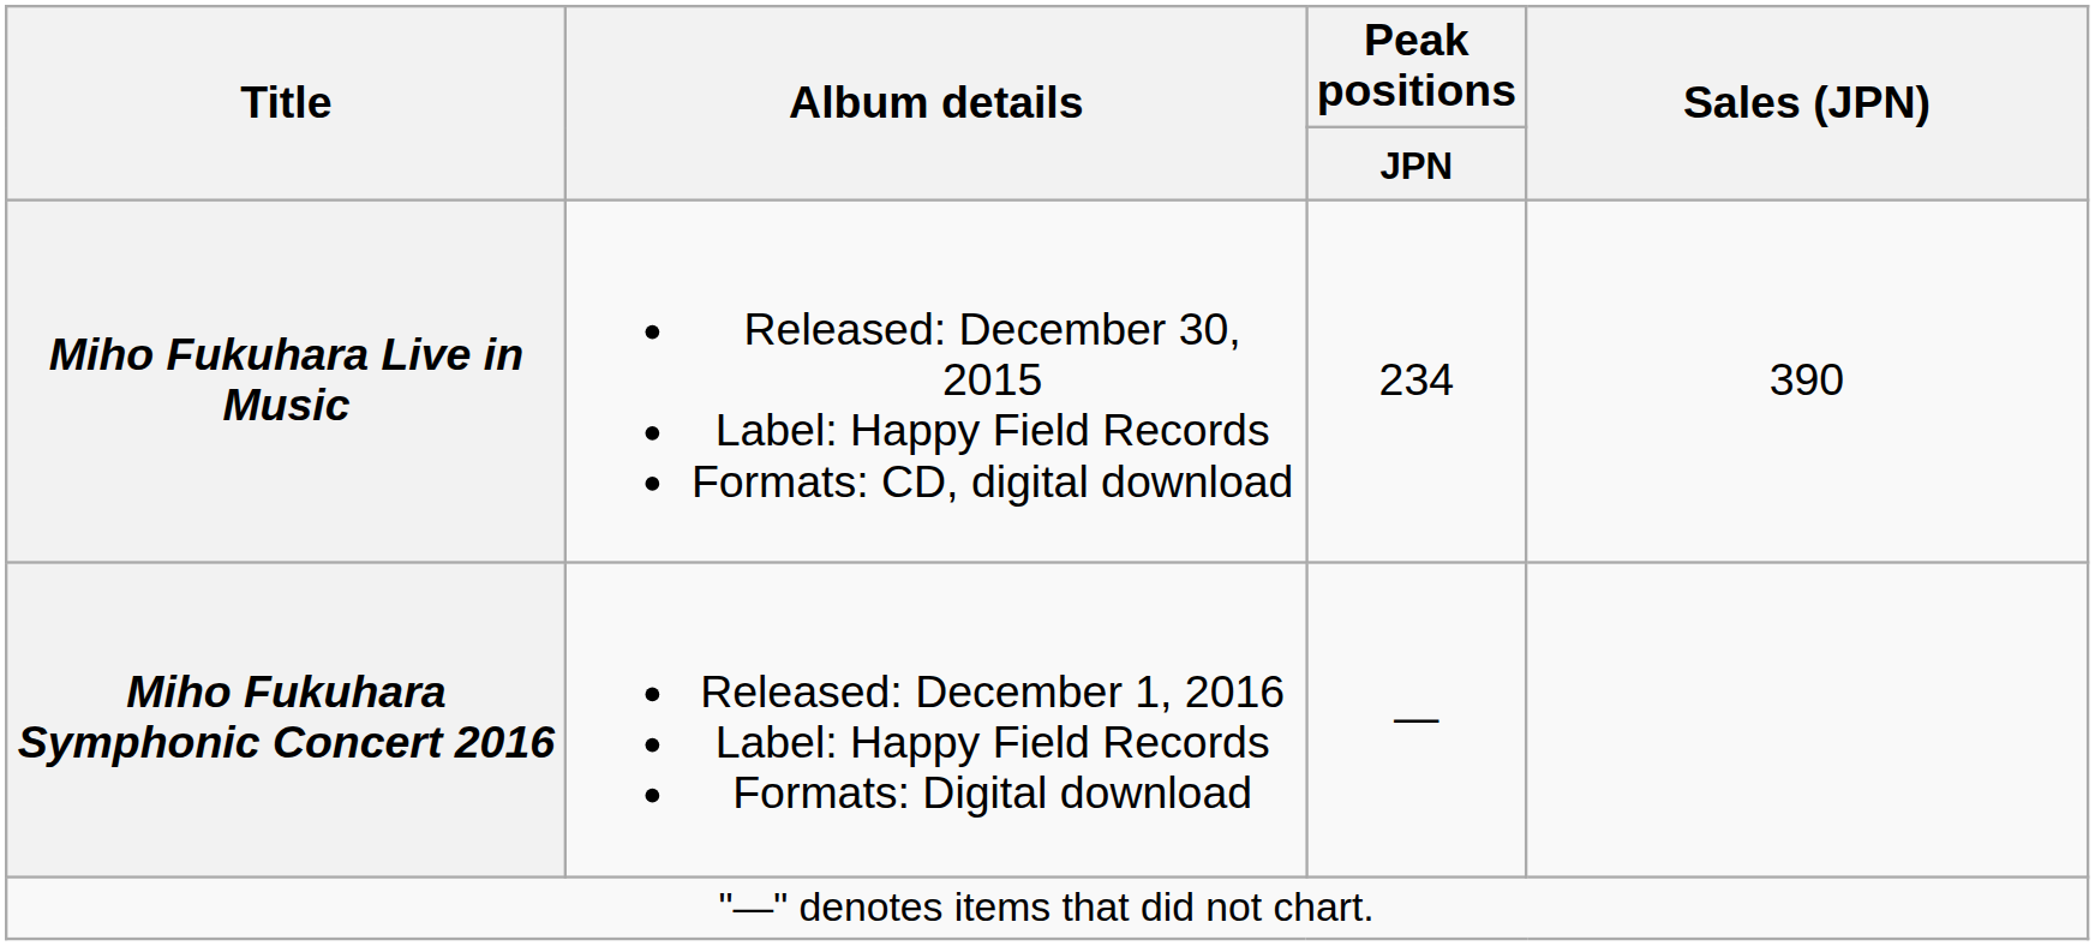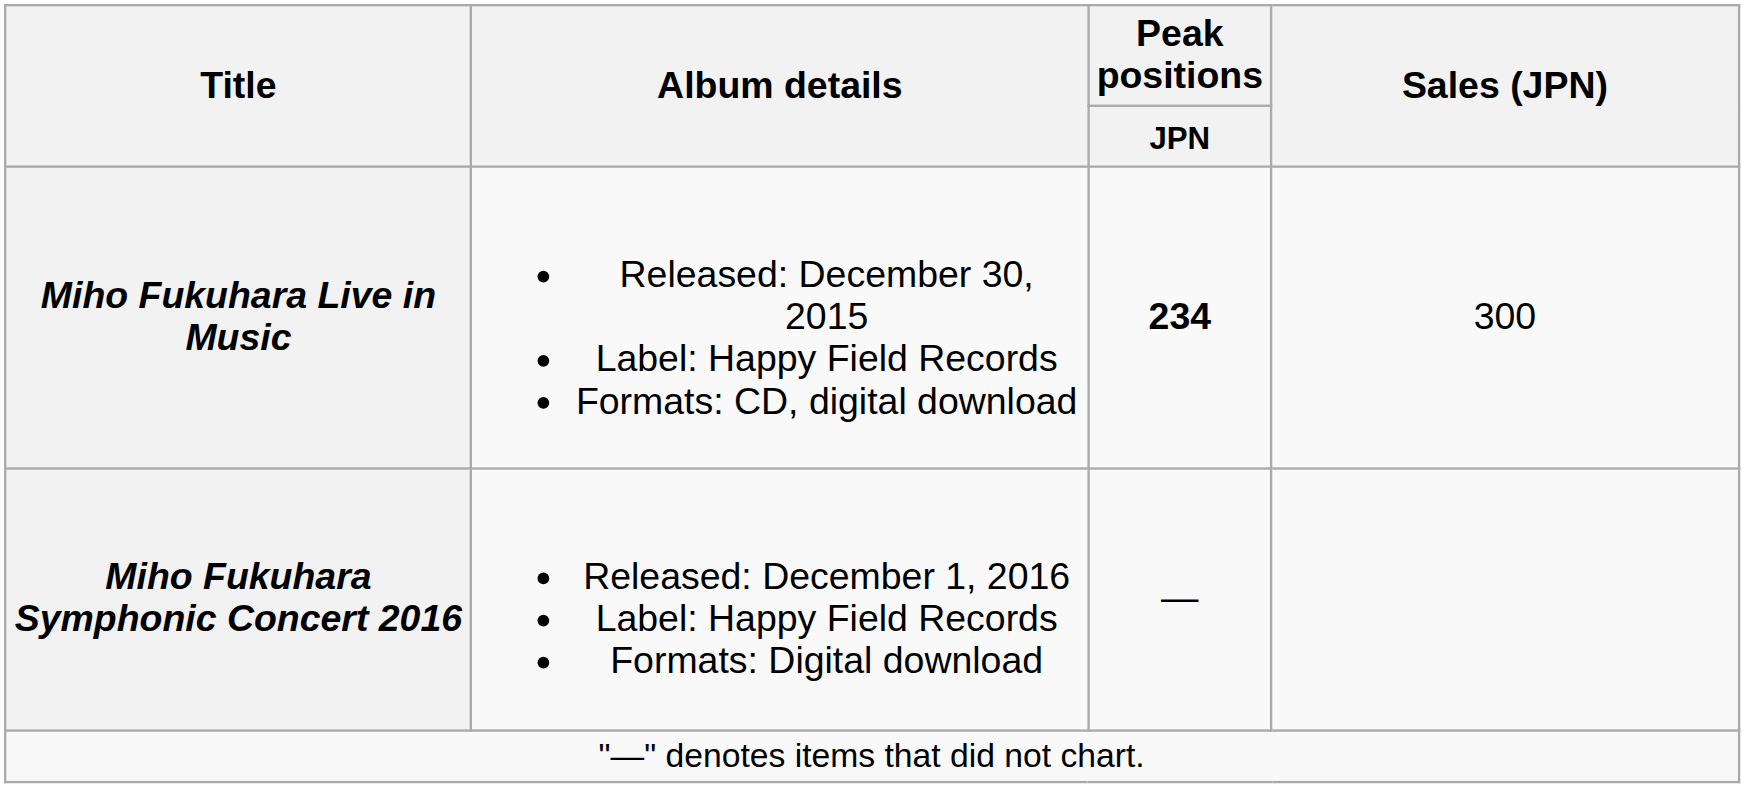 <table class="wikitable plainrowheaders" style="text-align:center;">
 <tr>
 <th style="width:12em;" rowspan="2">Title</th>
 <th style="width:16em;" rowspan="2">Album details</th>
 <th colspan="1">Peak positions</th>
 <th style="width:12em;" rowspan="2">Sales (JPN)</th>
 </tr>
 <tr>
 <th style="width:2.5em;"><small>JPN</small><br></th>
 </tr>
 <tr>
 <th scope="row"><em>Miho Fukuhara Live in Music</em></th>
 <td><br><ul><li>Released: December 30, 2015 </li><li>Label: Happy Field Records</li><li>Formats: CD, digital download</li></ul></td>
-<td>234</td>
-<td>390</td>
+<td><strong>234</strong></td>
+<td>300</td>
 </tr>
 <tr>
 <th scope="row"><em>Miho Fukuhara Symphonic Concert 2016</em></th>
 <td><br><ul><li>Released: December 1, 2016 </li><li>Label: Happy Field Records</li><li>Formats: Digital download</li></ul></td>
 <td>—</td>
 <td></td>
 </tr>
 <tr>
 <td colspan="12" align="center" style="font-size:90%;">"—" denotes items that did not chart.</td>
 </tr>
 </table>
